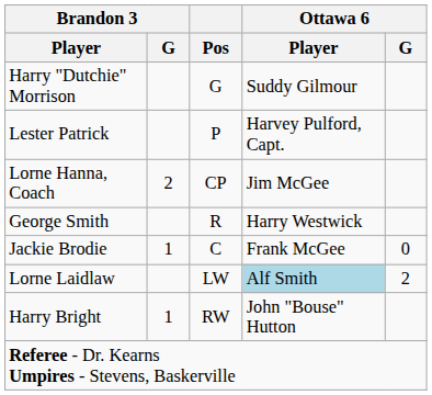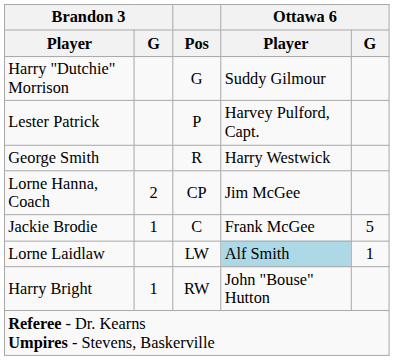 <table class="wikitable">
 <tr>
 <th colspan="2">Brandon 3</th>
 <th></th>
 <th colspan="2">Ottawa 6</th>
 </tr>
 <tr>
 <th width="120">Player</th>
 <th width="30">G</th>
 <th width="40">Pos</th>
 <th width="120">Player</th>
 <th width="30">G</th>
 </tr>
 <tr align="center">
 <td align="left">Harry "Dutchie" Morrison</td>
 <td></td>
 <td align="center">G</td>
 <td align="left">Suddy Gilmour</td>
 <td></td>
 </tr>
 <tr align="center">
 <td align="left">Lester Patrick</td>
 <td></td>
 <td align="center">P</td>
 <td align="left">Harvey Pulford, Capt.</td>
 <td></td>
 </tr>
 <tr align="center">
+<td align="left">George Smith</td>
+<td></td>
+<td align="center">R</td>
+<td align="left">Harry Westwick</td>
+<td></td>
+</tr>
+<tr align="center">
 <td align="left">Lorne Hanna, Coach</td>
 <td>2</td>
 <td align="center">CP</td>
 <td align="left">Jim McGee</td>
 <td></td>
 </tr>
 <tr align="center">
-<td align="left">George Smith</td>
-<td></td>
-<td align="center">R</td>
-<td align="left">Harry Westwick</td>
-<td></td>
-</tr>
-<tr align="center">
 <td align="left">Jackie Brodie</td>
 <td>1</td>
 <td align="center">C</td>
 <td align="left">Frank McGee</td>
-<td>0</td>
+<td>5</td>
 </tr>
 <tr align="center">
 <td align="left">Lorne Laidlaw</td>
 <td></td>
 <td>LW</td>
 <td align="left" style="background: lightblue;">Alf Smith</td>
-<td>2</td>
+<td>1</td>
 </tr>
 <tr align="center">
 <td align="left">Harry Bright</td>
 <td>1</td>
 <td align="center">RW</td>
 <td align="left">John "Bouse" Hutton</td>
 <td></td>
 </tr>
 <tr>
 <td colspan="5"><strong>Referee</strong> - Dr. Kearns<br><strong>Umpires</strong> - Stevens, Baskerville</td>
 </tr>
 </table>
